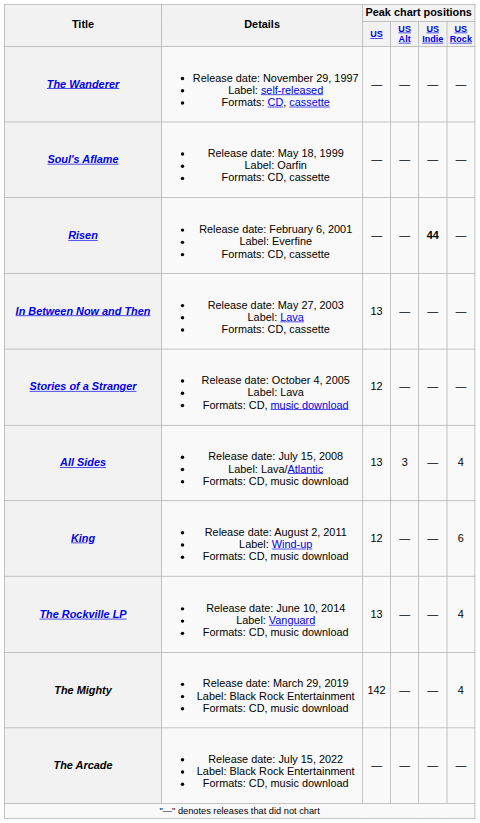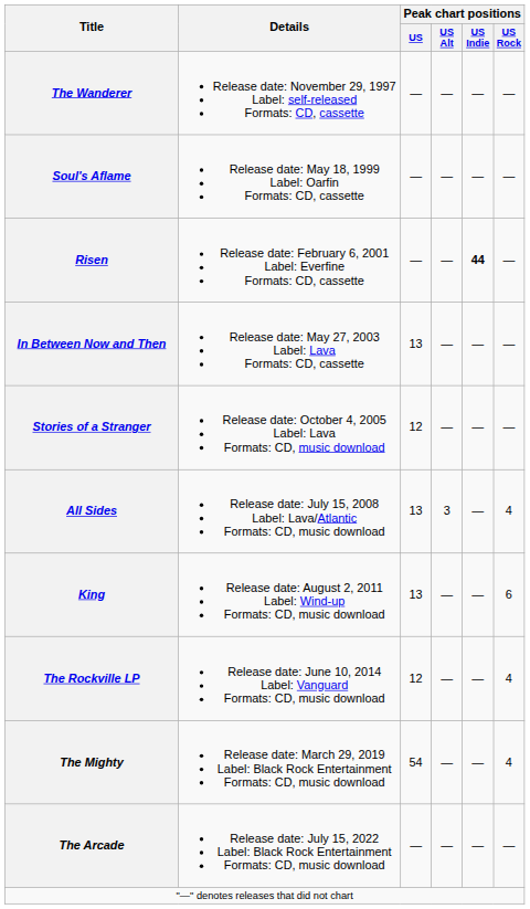 <table class="wikitable plainrowheaders" style="text-align:center;">
 <tr>
 <th rowspan="2" style="width:14em;">Title</th>
 <th rowspan="2" style="width:18em;">Details</th>
 <th colspan="4">Peak chart positions</th>
 </tr>
 <tr style="font-size:smaller;">
 <th style="width:35px;"><a href='#'>US</a><br></th>
 <th style="width:35px;"><a href='#'>US<br>Alt</a><br></th>
 <th style="width:35px;"><a href='#'>US Indie</a><br></th>
 <th style="width:35px;"><a href='#'>US Rock</a><br></th>
 </tr>
 <tr>
 <th scope="row"><em><a href='#'>The Wanderer</a></em></th>
 <td><br><ul><li>Release date: November 29, 1997</li><li>Label: <a href='#'>self-released</a></li><li>Formats: <a href='#'>CD</a>, <a href='#'>cassette</a></li></ul></td>
 <td>—</td>
 <td>—</td>
 <td>—</td>
 <td>—</td>
 </tr>
 <tr>
 <th scope="row"><em><a href='#'>Soul's Aflame</a></em></th>
 <td><br><ul><li>Release date: May 18, 1999</li><li>Label: Oarfin</li><li>Formats: CD, cassette</li></ul></td>
 <td>—</td>
 <td>—</td>
 <td>—</td>
 <td>—</td>
 </tr>
 <tr>
 <th scope="row"><em><a href='#'>Risen</a></em></th>
 <td><br><ul><li>Release date: February 6, 2001</li><li>Label: Everfine</li><li>Formats: CD, cassette</li></ul></td>
 <td>—</td>
 <td>—</td>
 <td><strong>44</strong></td>
 <td>—</td>
 </tr>
 <tr>
 <th scope="row"><em><a href='#'>In Between Now and Then</a></em></th>
 <td><br><ul><li>Release date: May 27, 2003</li><li>Label: <a href='#'>Lava</a></li><li>Formats: CD, cassette</li></ul></td>
 <td>13</td>
 <td>—</td>
 <td>—</td>
 <td>—</td>
 </tr>
 <tr>
 <th scope="row"><em><a href='#'>Stories of a Stranger</a></em></th>
 <td><br><ul><li>Release date: October 4, 2005</li><li>Label: Lava</li><li>Formats: CD, <a href='#'>music download</a></li></ul></td>
 <td>12</td>
 <td>—</td>
 <td>—</td>
 <td>—</td>
 </tr>
 <tr>
 <th scope="row"><em><a href='#'>All Sides</a></em></th>
 <td><br><ul><li>Release date: July 15, 2008</li><li>Label: Lava/<a href='#'>Atlantic</a></li><li>Formats: CD, music download</li></ul></td>
 <td>13</td>
 <td>3</td>
 <td>—</td>
 <td>4</td>
 </tr>
 <tr>
 <th scope="row"><em><a href='#'>King</a></em></th>
 <td><br><ul><li>Release date: August 2, 2011</li><li>Label: <a href='#'>Wind-up</a></li><li>Formats: CD, music download</li></ul></td>
-<td>12</td>
+<td>13</td>
 <td>—</td>
 <td>—</td>
 <td>6</td>
 </tr>
 <tr>
 <th scope="row"><em><a href='#'>The Rockville LP</a></em></th>
 <td><br><ul><li>Release date: June 10, 2014</li><li>Label: <a href='#'>Vanguard</a></li><li>Formats: CD, music download</li></ul></td>
-<td>13</td>
+<td>12</td>
 <td>—</td>
 <td>—</td>
 <td>4</td>
 </tr>
 <tr>
 <th scope="row"><em>The Mighty</em></th>
 <td><br><ul><li>Release date: March 29, 2019</li><li>Label: Black Rock Entertainment</li><li>Formats: CD, music download</li></ul></td>
-<td>142</td>
+<td>54</td>
 <td>—</td>
 <td>—</td>
 <td>4</td>
 </tr>
 <tr>
 <th scope="row"><em>The Arcade</em></th>
 <td><br><ul><li>Release date: July 15, 2022</li><li>Label: Black Rock Entertainment</li><li>Formats: CD, music download</li></ul></td>
 <td>—</td>
 <td>—</td>
 <td>—</td>
 <td>—</td>
 </tr>
 <tr>
 <td colspan="11" style="font-size:85%">"—" denotes releases that did not chart</td>
 </tr>
 </table>
